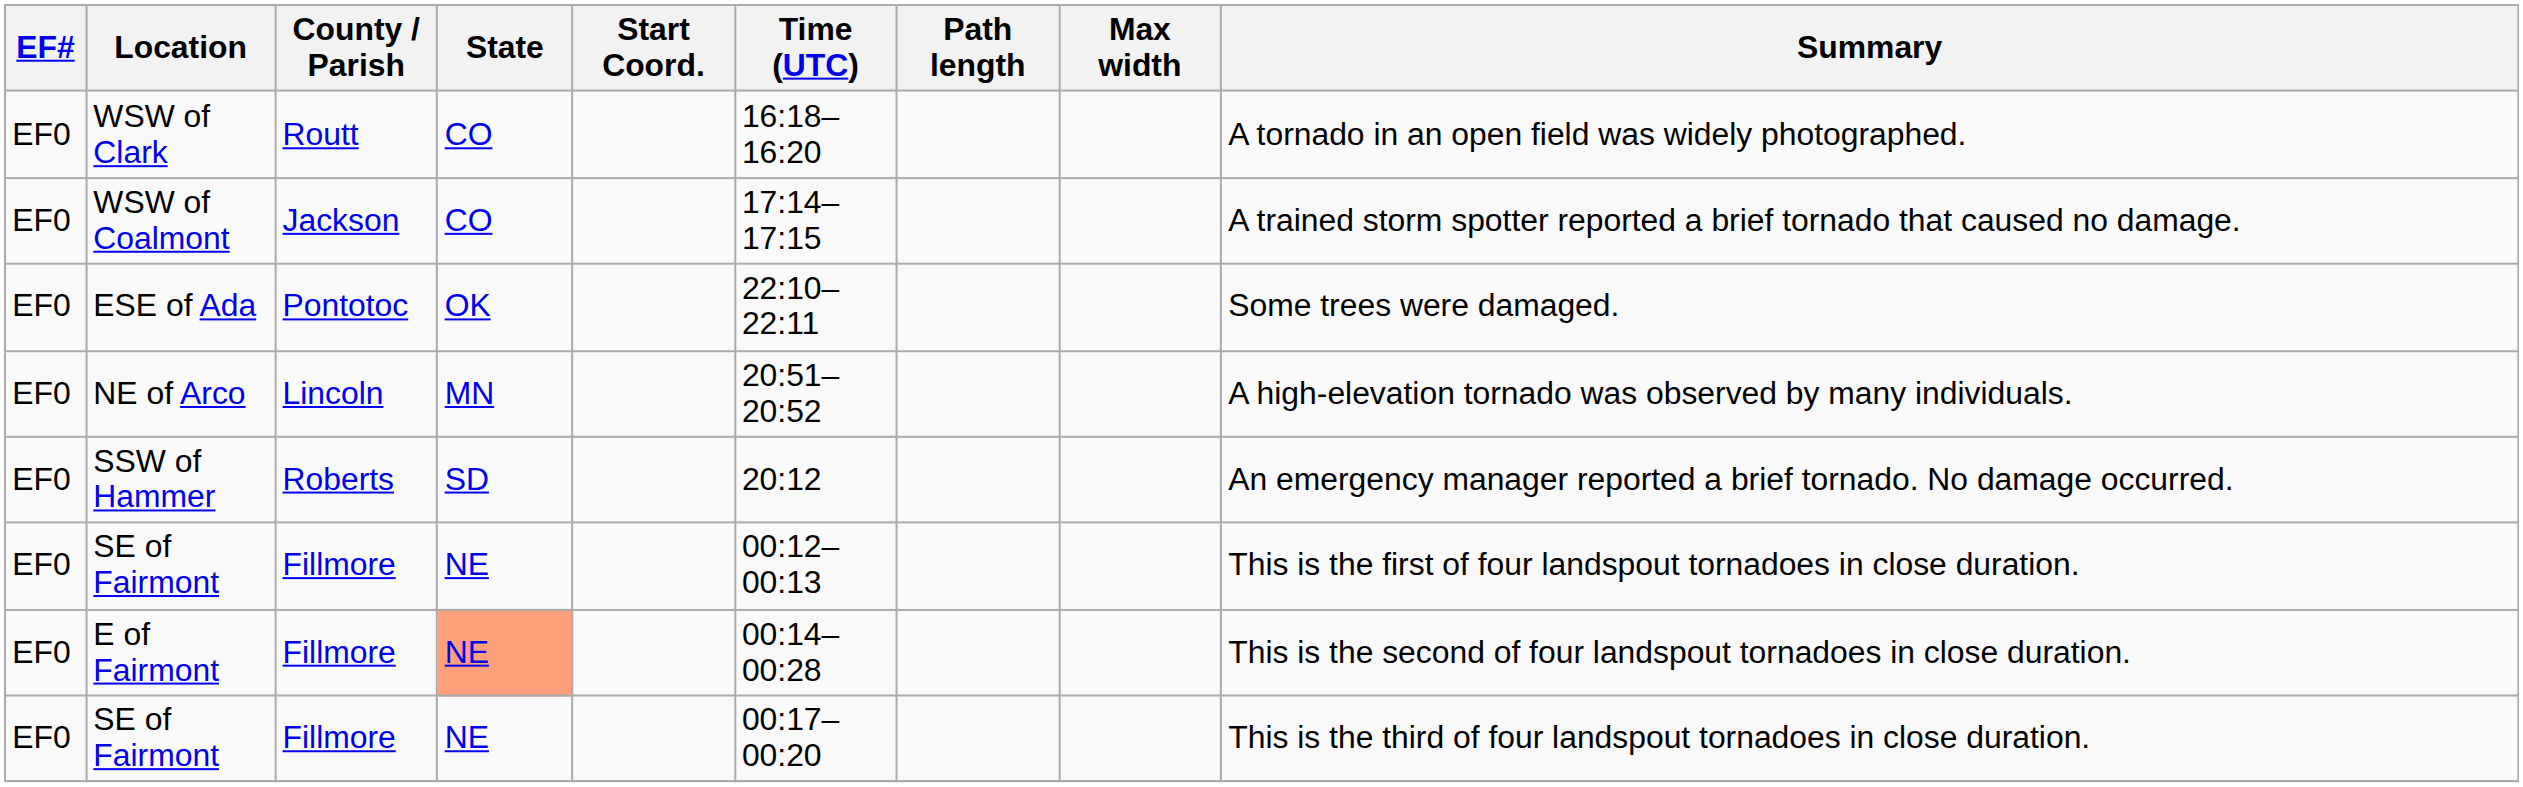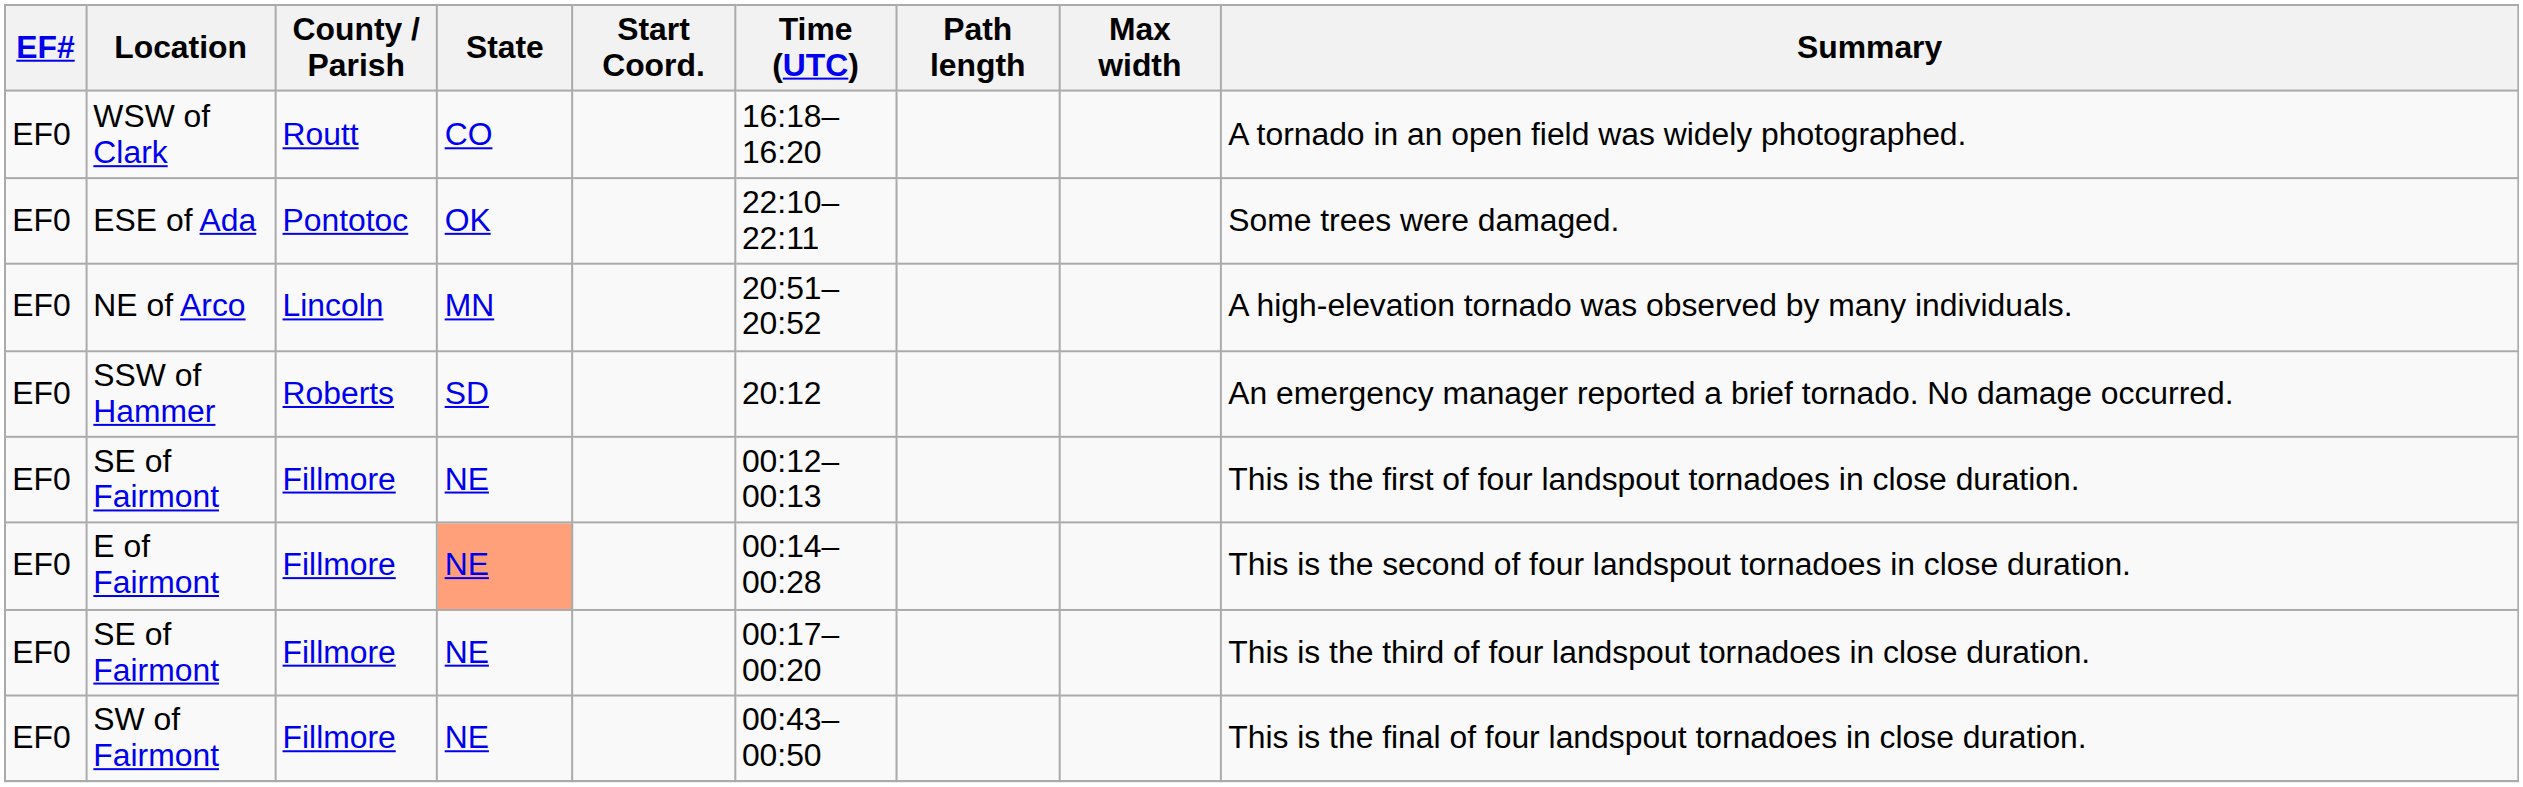 <table class="wikitable sortable" style="width:100%;">
 <tr>
 <th scope="col"  style="width:3%; text-align:center;"><a href='#'>EF#</a></th>
 <th scope="col"  style="width:7%; text-align:center;" class="unsortable">Location</th>
 <th scope="col"  style="width:6%; text-align:center;" class="unsortable">County / Parish</th>
 <th scope="col"  style="width:5%; text-align:center;">State</th>
 <th scope="col"  style="width:6%; text-align:center;">Start Coord.</th>
 <th scope="col"  style="width:6%; text-align:center;">Time (<a href='#'>UTC</a>)</th>
 <th scope="col"  style="width:6%; text-align:center;">Path length</th>
 <th scope="col"  style="width:6%; text-align:center;">Max width</th>
 <th scope="col" class="unsortable" style="width:48%; text-align:center;">Summary</th>
 </tr>
 <tr>
 <td bgcolor=>EF0</td>
 <td>WSW of <a href='#'>Clark</a></td>
 <td><a href='#'>Routt</a></td>
 <td><a href='#'>CO</a></td>
 <td></td>
 <td>16:18–16:20</td>
 <td></td>
 <td></td>
 <td>A tornado in an open field was widely photographed.</td>
-</tr>
-<tr>
-<td bgcolor=>EF0</td>
-<td>WSW of <a href='#'>Coalmont</a></td>
-<td><a href='#'>Jackson</a></td>
-<td><a href='#'>CO</a></td>
-<td></td>
-<td>17:14–17:15</td>
-<td></td>
-<td></td>
-<td>A trained storm spotter reported a brief tornado that caused no damage.</td>
 </tr>
 <tr>
 <td bgcolor=>EF0</td>
 <td>ESE of <a href='#'>Ada</a></td>
 <td><a href='#'>Pontotoc</a></td>
 <td><a href='#'>OK</a></td>
 <td></td>
 <td>22:10–22:11</td>
 <td></td>
 <td></td>
 <td>Some trees were damaged.</td>
 </tr>
 <tr>
 <td bgcolor=>EF0</td>
 <td>NE of <a href='#'>Arco</a></td>
 <td><a href='#'>Lincoln</a></td>
 <td><a href='#'>MN</a></td>
 <td></td>
 <td>20:51–20:52</td>
 <td></td>
 <td></td>
 <td>A high-elevation tornado was observed by many individuals.</td>
 </tr>
 <tr>
 <td bgcolor=>EF0</td>
 <td>SSW of <a href='#'>Hammer</a></td>
 <td><a href='#'>Roberts</a></td>
 <td><a href='#'>SD</a></td>
 <td></td>
 <td>20:12</td>
 <td></td>
 <td></td>
 <td>An emergency manager reported a brief tornado. No damage occurred.</td>
 </tr>
 <tr>
 <td bgcolor=>EF0</td>
 <td>SE of <a href='#'>Fairmont</a></td>
 <td><a href='#'>Fillmore</a></td>
 <td><a href='#'>NE</a></td>
 <td></td>
 <td>00:12–00:13</td>
 <td></td>
 <td></td>
 <td>This is the first of four landspout tornadoes in close duration.</td>
 </tr>
 <tr>
 <td bgcolor=>EF0</td>
 <td>E of <a href='#'>Fairmont</a></td>
 <td><a href='#'>Fillmore</a></td>
 <td style="background: lightsalmon;"><a href='#'>NE</a></td>
 <td></td>
 <td>00:14–00:28</td>
 <td></td>
 <td></td>
 <td>This is the second of four landspout tornadoes in close duration.</td>
 </tr>
 <tr>
 <td bgcolor=>EF0</td>
 <td>SE of <a href='#'>Fairmont</a></td>
 <td><a href='#'>Fillmore</a></td>
 <td><a href='#'>NE</a></td>
 <td></td>
 <td>00:17–00:20</td>
 <td></td>
 <td></td>
 <td>This is the third of four landspout tornadoes in close duration.</td>
 </tr>
 <tr>
+<td bgcolor=>EF0</td>
+<td>SW of <a href='#'>Fairmont</a></td>
+<td><a href='#'>Fillmore</a></td>
+<td><a href='#'>NE</a></td>
+<td></td>
+<td>00:43–00:50</td>
+<td></td>
+<td></td>
+<td>This is the final of four landspout tornadoes in close duration.</td>
+</tr>
+<tr>
 </tr>
 </table>
